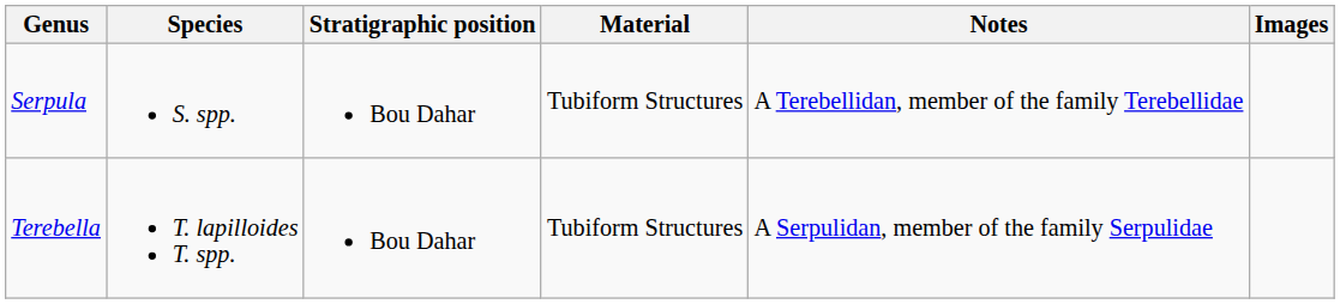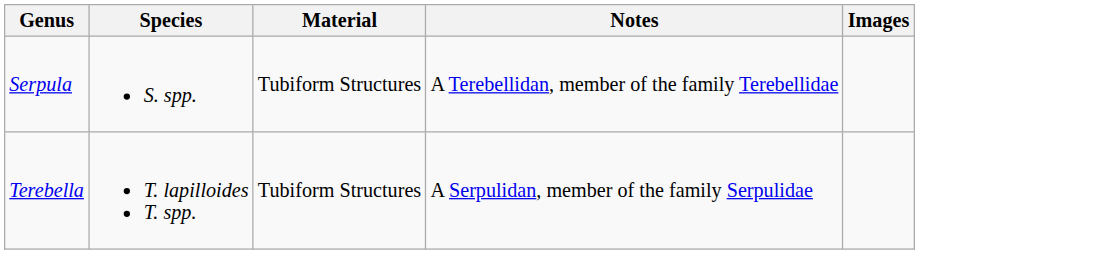 <table class="wikitable">
 <tr>
 <th>Genus</th>
 <th>Species</th>
-<th>Stratigraphic position</th>
 <th>Material</th>
 <th>Notes</th>
 <th>Images</th>
 </tr>
 <tr>
 <td><em><a href='#'>Serpula</a></em></td>
 <td><br><ul><li><em>S. spp.</em></li></ul></td>
-<td><br><ul><li>Bou Dahar</li></ul></td>
 <td>Tubiform Structures</td>
 <td>A <a href='#'>Terebellidan</a>, member of the family <a href='#'>Terebellidae</a></td>
 <td></td>
 </tr>
 <tr>
 <td><em><a href='#'>Terebella</a></em></td>
 <td><br><ul><li><em>T. lapilloides</em></li><li><em>T. spp.</em></li></ul></td>
-<td><br><ul><li>Bou Dahar</li></ul></td>
 <td>Tubiform Structures</td>
 <td>A <a href='#'>Serpulidan</a>, member of the family <a href='#'>Serpulidae</a></td>
 <td></td>
 </tr>
 </table>
